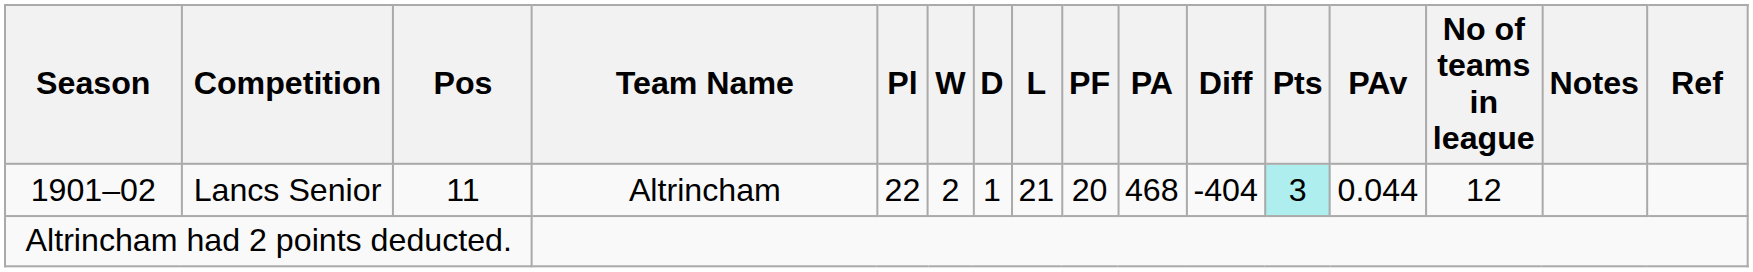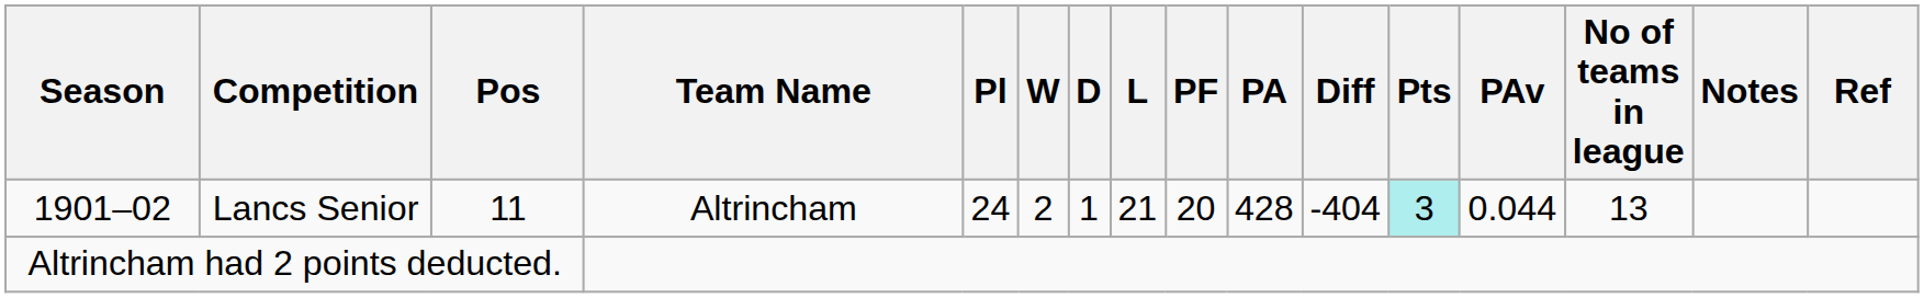 <table class="wikitable" style="text-align:center;">
 <tr>
 <th width=90 abbr="season">Season</th>
 <th width=100 abbr="Competition">Competition</th>
 <th width=75 abbr="Position">Pos</th>
 <th width=200 abbr="Club">Team Name</th>
 <th width 50 abbr="Pl">Pl</th>
 <th width 50 abbr="W">W</th>
 <th width 50 abbr="D">D</th>
 <th width 50 abbr="L">L</th>
 <th width 60 abbr="PF">PF</th>
 <th width 60 abbr="PA">PA</th>
 <th width 100 abbr="Diff">Diff</th>
 <th width 60 abbr="Pts">Pts</th>
 <th width 100 abbr="PAv">PAv</th>
 <th width 100 abbr="No of Teams">No of teams in league</th>
 <th width=40 abbr="Notes">Notes</th>
 <th width=50 abbr="Ref">Ref</th>
 </tr>
 <tr>
 <td>1901–02</td>
 <td>Lancs Senior</td>
 <td>11</td>
 <td>Altrincham</td>
-<td>22</td>
+<td>24</td>
 <td>2</td>
 <td>1</td>
 <td>21</td>
 <td>20</td>
-<td>468</td>
+<td>428</td>
 <td>-404</td>
 <td style="background: paleturquoise;">3</td>
 <td>0.044</td>
-<td>12</td>
+<td>13</td>
 <td></td>
 <td></td>
 </tr>
 <tr>
 <td colspan=3 abbr="Comment">Altrincham had 2 points deducted.</td>
 </tr>
 </table>
